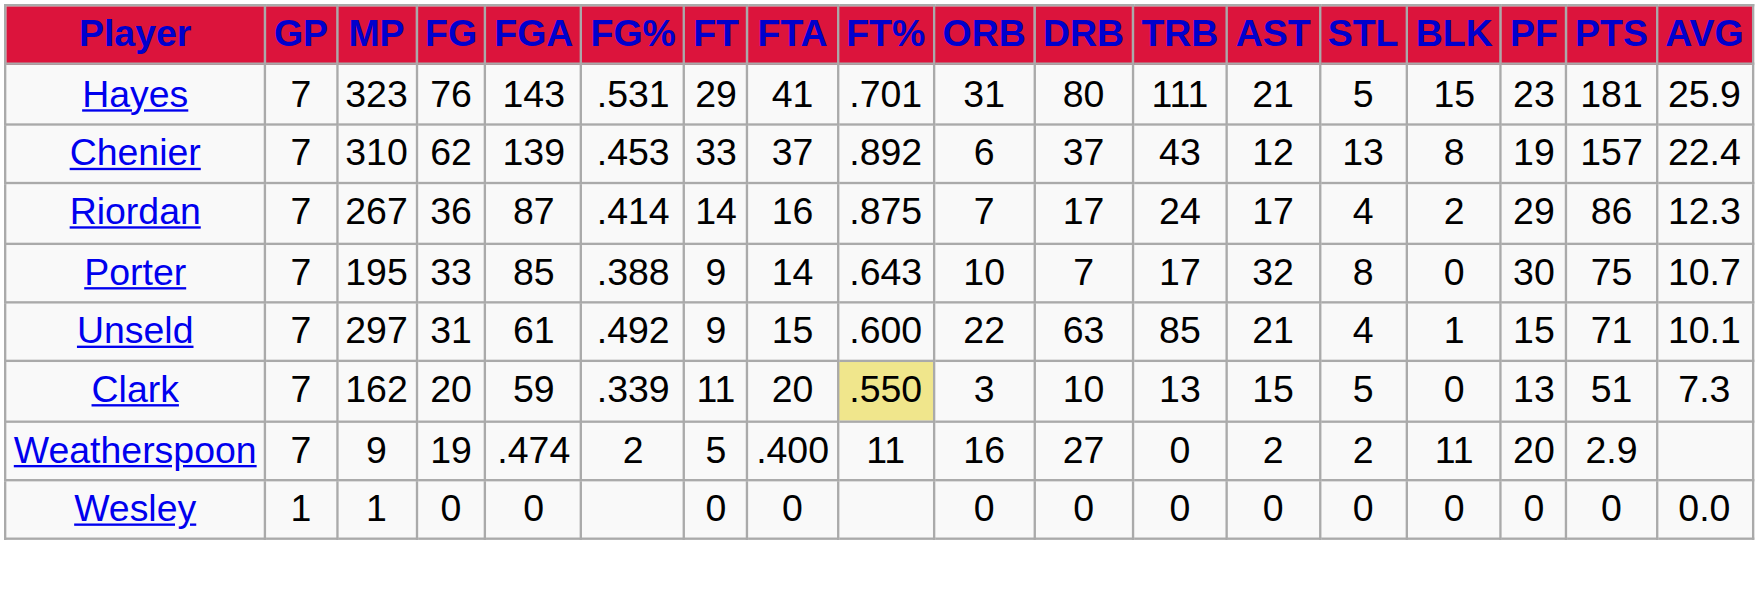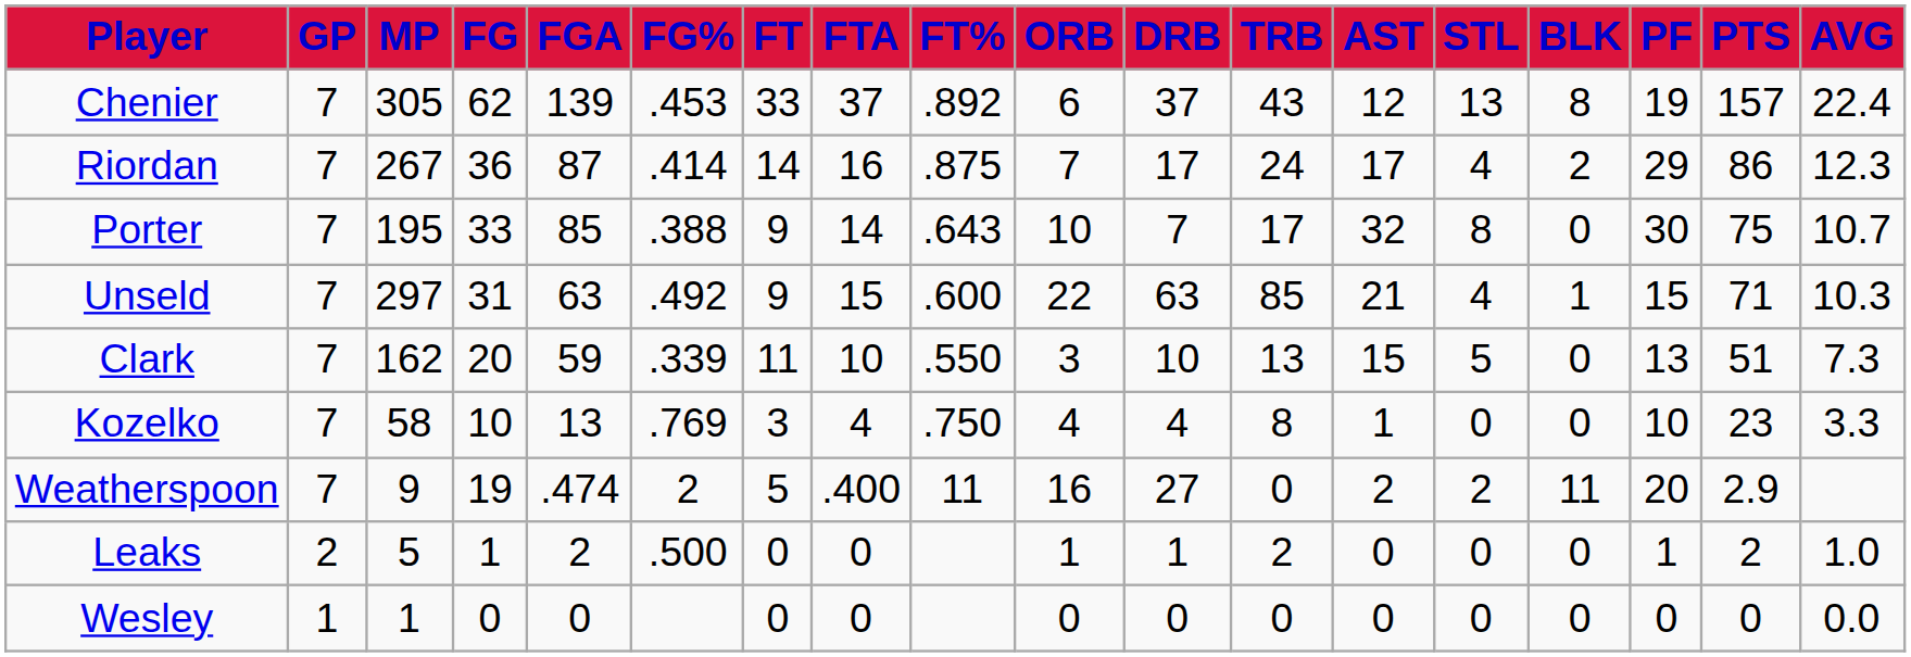 <table class="wikitable">
 <tr>
 <th style="color:#0000CD; background:#DC143C;">Player</th>
 <th style="color:#0000CD; background:#DC143C;">GP</th>
 <th style="color:#0000CD; background:#DC143C;">MP</th>
 <th style="color:#0000CD; background:#DC143C;">FG</th>
 <th style="color:#0000CD; background:#DC143C;">FGA</th>
 <th style="color:#0000CD; background:#DC143C;">FG%</th>
 <th style="color:#0000CD; background:#DC143C;">FT</th>
 <th style="color:#0000CD; background:#DC143C;">FTA</th>
 <th style="color:#0000CD; background:#DC143C;">FT%</th>
 <th style="color:#0000CD; background:#DC143C;">ORB</th>
 <th style="color:#0000CD; background:#DC143C;">DRB</th>
 <th style="color:#0000CD; background:#DC143C;">TRB</th>
 <th style="color:#0000CD; background:#DC143C;">AST</th>
 <th style="color:#0000CD; background:#DC143C;">STL</th>
 <th style="color:#0000CD; background:#DC143C;">BLK</th>
 <th style="color:#0000CD; background:#DC143C;">PF</th>
 <th style="color:#0000CD; background:#DC143C;">PTS</th>
 <th style="color:#0000CD; background:#DC143C;">AVG</th>
 </tr>
 <tr align="center">
-<td><a href='#'>Hayes</a></td>
-<td>7</td>
-<td>323</td>
-<td>76</td>
-<td>143</td>
-<td>.531</td>
-<td>29</td>
-<td>41</td>
-<td>.701</td>
-<td>31</td>
-<td>80</td>
-<td>111</td>
-<td>21</td>
-<td>5</td>
-<td>15</td>
-<td>23</td>
-<td>181</td>
-<td>25.9</td>
-</tr>
-<tr align="center">
 <td><a href='#'>Chenier</a></td>
 <td>7</td>
-<td>310</td>
+<td>305</td>
 <td>62</td>
 <td>139</td>
 <td>.453</td>
 <td>33</td>
 <td>37</td>
 <td>.892</td>
 <td>6</td>
 <td>37</td>
 <td>43</td>
 <td>12</td>
 <td>13</td>
 <td>8</td>
 <td>19</td>
 <td>157</td>
 <td>22.4</td>
 </tr>
 <tr align="center">
 <td><a href='#'>Riordan</a></td>
 <td>7</td>
 <td>267</td>
 <td>36</td>
 <td>87</td>
 <td>.414</td>
 <td>14</td>
 <td>16</td>
 <td>.875</td>
 <td>7</td>
 <td>17</td>
 <td>24</td>
 <td>17</td>
 <td>4</td>
 <td>2</td>
 <td>29</td>
 <td>86</td>
 <td>12.3</td>
 </tr>
 <tr align="center">
 <td><a href='#'>Porter</a></td>
 <td>7</td>
 <td>195</td>
 <td>33</td>
 <td>85</td>
 <td>.388</td>
 <td>9</td>
 <td>14</td>
 <td>.643</td>
 <td>10</td>
 <td>7</td>
 <td>17</td>
 <td>32</td>
 <td>8</td>
 <td>0</td>
 <td>30</td>
 <td>75</td>
 <td>10.7</td>
 </tr>
 <tr align="center">
 <td><a href='#'>Unseld</a></td>
 <td>7</td>
 <td>297</td>
 <td>31</td>
-<td>61</td>
+<td>63</td>
 <td>.492</td>
 <td>9</td>
 <td>15</td>
 <td>.600</td>
 <td>22</td>
 <td>63</td>
 <td>85</td>
 <td>21</td>
 <td>4</td>
 <td>1</td>
 <td>15</td>
 <td>71</td>
-<td>10.1</td>
+<td>10.3</td>
 </tr>
 <tr align="center">
 <td><a href='#'>Clark</a></td>
 <td>7</td>
 <td>162</td>
 <td>20</td>
 <td>59</td>
 <td>.339</td>
 <td>11</td>
-<td>20</td>
-<td style="background: khaki;">.550</td>
+<td>10</td>
+<td>.550</td>
 <td>3</td>
 <td>10</td>
 <td>13</td>
 <td>15</td>
 <td>5</td>
 <td>0</td>
 <td>13</td>
 <td>51</td>
 <td>7.3</td>
+</tr>
+<tr align="center">
+<td><a href='#'>Kozelko</a></td>
+<td>7</td>
+<td>58</td>
+<td>10</td>
+<td>13</td>
+<td>.769</td>
+<td>3</td>
+<td>4</td>
+<td>.750</td>
+<td>4</td>
+<td>4</td>
+<td>8</td>
+<td>1</td>
+<td>0</td>
+<td>0</td>
+<td>10</td>
+<td>23</td>
+<td>3.3</td>
 </tr>
 <tr align="center">
 <td><a href='#'>Weatherspoon</a></td>
 <td>7</td>
 <td>9</td>
 <td>19</td>
 <td>.474</td>
 <td>2</td>
 <td>5</td>
 <td>.400</td>
 <td>11</td>
 <td>16</td>
 <td>27</td>
 <td>0</td>
 <td>2</td>
 <td>2</td>
 <td>11</td>
 <td>20</td>
 <td>2.9</td>
+</tr>
+<tr align="center">
+<td><a href='#'>Leaks</a></td>
+<td>2</td>
+<td>5</td>
+<td>1</td>
+<td>2</td>
+<td>.500</td>
+<td>0</td>
+<td>0</td>
+<td></td>
+<td>1</td>
+<td>1</td>
+<td>2</td>
+<td>0</td>
+<td>0</td>
+<td>0</td>
+<td>1</td>
+<td>2</td>
+<td>1.0</td>
 </tr>
 <tr align="center">
 <td><a href='#'>Wesley</a></td>
 <td>1</td>
 <td>1</td>
 <td>0</td>
 <td>0</td>
 <td></td>
 <td>0</td>
 <td>0</td>
 <td></td>
 <td>0</td>
 <td>0</td>
 <td>0</td>
 <td>0</td>
 <td>0</td>
 <td>0</td>
 <td>0</td>
 <td>0</td>
 <td>0.0</td>
 </tr>
 </table>
